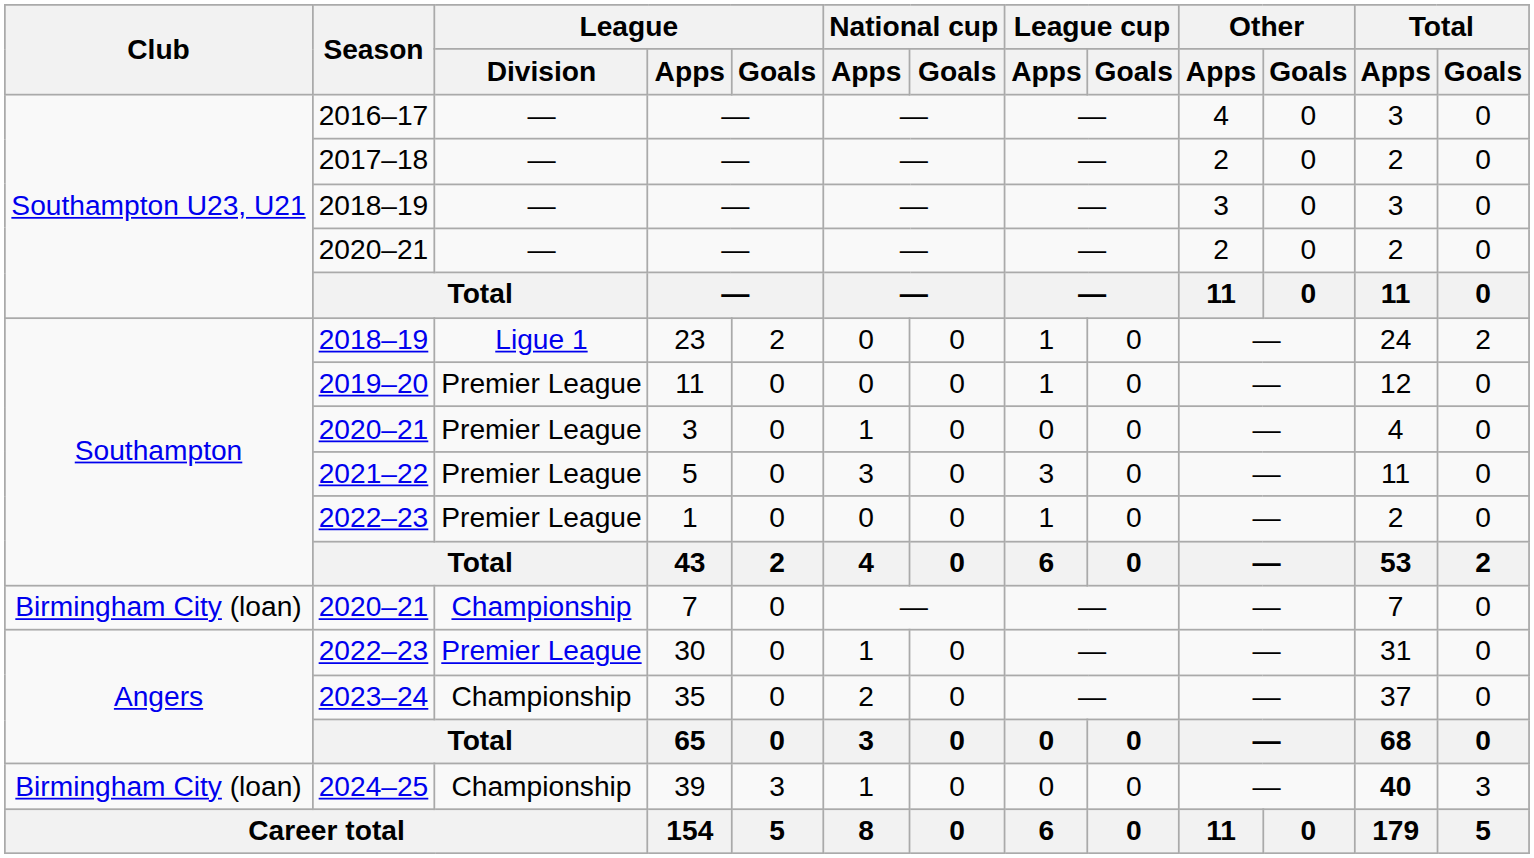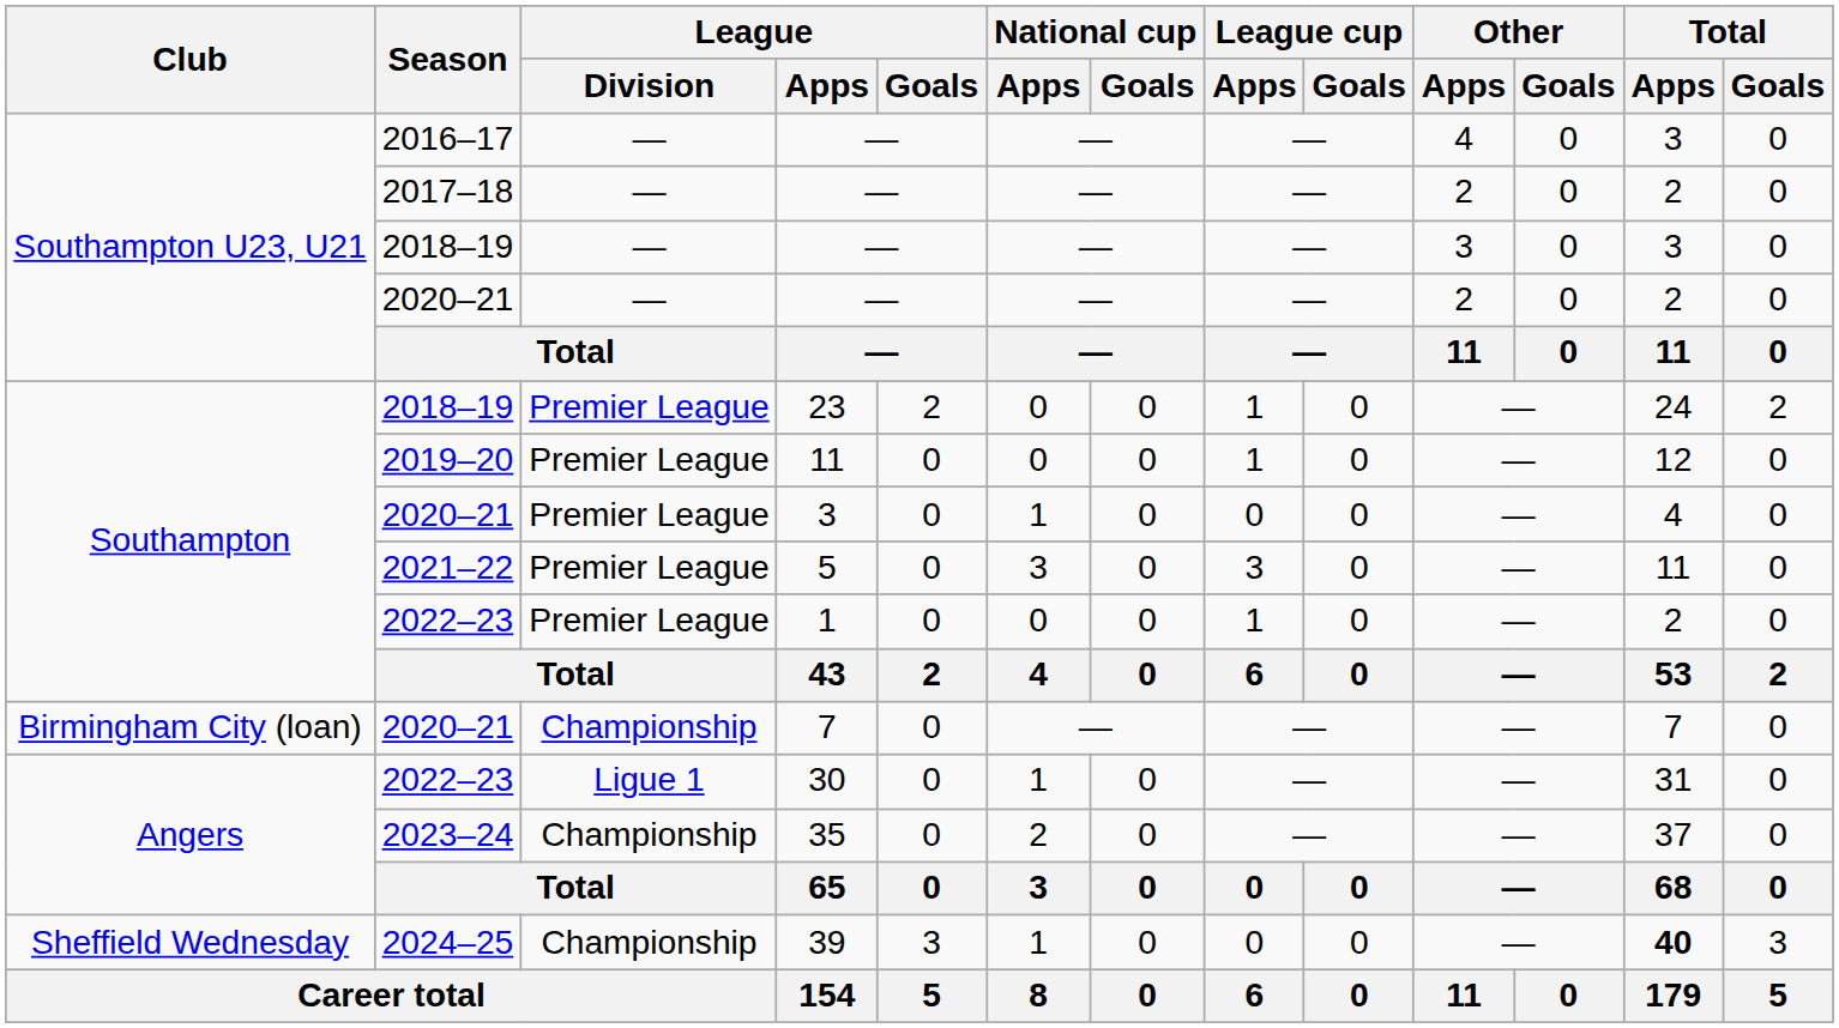 <table class=wikitable style=text-align:center>
 <tr>
 <th rowspan="2">Club</th>
 <th rowspan="2">Season</th>
 <th colspan="3">League</th>
 <th colspan="2">National cup</th>
 <th colspan="2">League cup</th>
 <th colspan="2">Other</th>
 <th colspan="2">Total</th>
 </tr>
 <tr>
 <th>Division</th>
 <th>Apps</th>
 <th>Goals</th>
 <th>Apps</th>
 <th>Goals</th>
 <th>Apps</th>
 <th>Goals</th>
 <th>Apps</th>
 <th>Goals</th>
 <th>Apps</th>
 <th>Goals</th>
 </tr>
 <tr>
 <td rowspan="5"><a href='#'>Southampton U23, U21</a></td>
 <td>2016–17</td>
 <td>—</td>
 <td colspan="2">—</td>
 <td colspan="2">—</td>
 <td colspan="2">—</td>
 <td>4</td>
 <td>0</td>
 <td>3</td>
 <td>0</td>
 </tr>
 <tr>
 <td>2017–18</td>
 <td>—</td>
 <td colspan="2">—</td>
 <td colspan="2">—</td>
 <td colspan="2">—</td>
 <td>2</td>
 <td>0</td>
 <td>2</td>
 <td>0</td>
 </tr>
 <tr>
 <td>2018–19</td>
 <td>—</td>
 <td colspan="2">—</td>
 <td colspan="2">—</td>
 <td colspan="2">—</td>
 <td>3</td>
 <td>0</td>
 <td>3</td>
 <td>0</td>
 </tr>
 <tr>
 <td>2020–21</td>
 <td>—</td>
 <td colspan="2">—</td>
 <td colspan="2">—</td>
 <td colspan="2">—</td>
 <td>2</td>
 <td>0</td>
 <td>2</td>
 <td>0</td>
 </tr>
 <tr>
 <th colspan="2">Total</th>
 <th colspan="2">—</th>
 <th colspan="2">—</th>
 <th colspan="2">—</th>
 <th>11</th>
 <th>0</th>
 <th>11</th>
 <th>0</th>
 </tr>
 <tr>
 <td rowspan="6"><a href='#'>Southampton</a></td>
 <td><a href='#'>2018–19</a></td>
-<td><a href='#'>Ligue 1</a></td>
+<td><a href='#'>Premier League</a></td>
 <td>23</td>
 <td>2</td>
 <td>0</td>
 <td>0</td>
 <td>1</td>
 <td>0</td>
 <td colspan=2>—</td>
 <td>24</td>
 <td>2</td>
 </tr>
 <tr>
 <td><a href='#'>2019–20</a></td>
 <td>Premier League</td>
 <td>11</td>
 <td>0</td>
 <td>0</td>
 <td>0</td>
 <td>1</td>
 <td>0</td>
 <td colspan=2>—</td>
 <td>12</td>
 <td>0</td>
 </tr>
 <tr>
 <td><a href='#'>2020–21</a></td>
 <td>Premier League</td>
 <td>3</td>
 <td>0</td>
 <td>1</td>
 <td>0</td>
 <td>0</td>
 <td>0</td>
 <td colspan=2>—</td>
 <td>4</td>
 <td>0</td>
 </tr>
 <tr>
 <td><a href='#'>2021–22</a></td>
 <td>Premier League</td>
 <td>5</td>
 <td>0</td>
 <td>3</td>
 <td>0</td>
 <td>3</td>
 <td>0</td>
 <td colspan=2>—</td>
 <td>11</td>
 <td>0</td>
 </tr>
 <tr>
 <td><a href='#'>2022–23</a></td>
 <td>Premier League</td>
 <td>1</td>
 <td>0</td>
 <td>0</td>
 <td>0</td>
 <td>1</td>
 <td>0</td>
 <td colspan=2>—</td>
 <td>2</td>
 <td>0</td>
 </tr>
 <tr>
 <th colspan="2">Total</th>
 <th>43</th>
 <th>2</th>
 <th>4</th>
 <th>0</th>
 <th>6</th>
 <th>0</th>
 <th colspan=2>—</th>
 <th>53</th>
 <th>2</th>
 </tr>
 <tr>
 <td><a href='#'>Birmingham City</a> (loan)</td>
 <td><a href='#'>2020–21</a></td>
 <td><a href='#'>Championship</a></td>
 <td>7</td>
 <td>0</td>
 <td colspan="2">—</td>
 <td colspan="2">—</td>
 <td colspan="2">—</td>
 <td>7</td>
 <td>0</td>
 </tr>
 <tr>
 <td rowspan="3"><a href='#'>Angers</a></td>
 <td><a href='#'>2022–23</a></td>
-<td><a href='#'>Premier League</a></td>
+<td><a href='#'>Ligue 1</a></td>
 <td>30</td>
 <td>0</td>
 <td>1</td>
 <td>0</td>
 <td colspan="2">—</td>
 <td colspan="2">—</td>
 <td>31</td>
 <td>0</td>
 </tr>
 <tr>
 <td><a href='#'>2023–24</a></td>
 <td>Championship</td>
 <td>35</td>
 <td>0</td>
 <td>2</td>
 <td>0</td>
 <td colspan="2">—</td>
 <td colspan="2">—</td>
 <td>37</td>
 <td>0</td>
 </tr>
 <tr>
 <th colspan="2">Total</th>
 <th>65</th>
 <th>0</th>
 <th>3</th>
 <th>0</th>
 <th>0</th>
 <th>0</th>
 <th colspan=2>—</th>
 <th>68</th>
 <th>0</th>
 </tr>
 <tr>
-<td><a href='#'>Birmingham City</a> (loan)</td>
+<td><a href='#'>Sheffield Wednesday</a></td>
 <td><a href='#'>2024–25</a></td>
 <td>Championship</td>
 <td>39</td>
 <td>3</td>
 <td>1</td>
 <td>0</td>
 <td>0</td>
 <td>0</td>
 <td colspan="2">—</td>
 <td><strong>40</strong></td>
 <td>3</td>
 </tr>
 <tr>
 <th colspan="3">Career total</th>
 <th>154</th>
 <th>5</th>
 <th>8</th>
 <th>0</th>
 <th>6</th>
 <th>0</th>
 <th>11</th>
 <th>0</th>
 <th>179</th>
 <th>5</th>
 </tr>
 </table>
